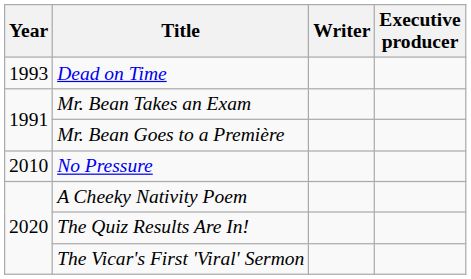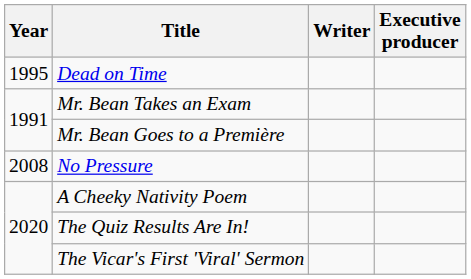 <table class="wikitable">
 <tr>
 <th>Year</th>
 <th>Title</th>
 <th>Writer</th>
 <th>Executive<br>producer</th>
 </tr>
 <tr>
-<td>1993</td>
+<td>1995</td>
 <td><em><a href='#'>Dead on Time</a></em></td>
 <td></td>
 <td></td>
 </tr>
 <tr>
 <td rowspan=2>1991</td>
 <td><em>Mr. Bean Takes an Exam</em></td>
 <td></td>
 <td></td>
 </tr>
 <tr>
 <td><em>Mr. Bean Goes to a Première</em></td>
 <td></td>
 <td></td>
 </tr>
 <tr>
-<td>2010</td>
+<td>2008</td>
 <td><em><a href='#'>No Pressure</a></em></td>
 <td></td>
 <td></td>
 </tr>
 <tr>
 <td rowspan=3>2020</td>
 <td><em>A Cheeky Nativity Poem</em></td>
 <td></td>
 <td></td>
 </tr>
 <tr>
 <td><em>The Quiz Results Are In!</em></td>
 <td></td>
 <td></td>
 </tr>
 <tr>
 <td><em>The Vicar's First 'Viral' Sermon</em></td>
 <td></td>
 <td></td>
 </tr>
 </table>
